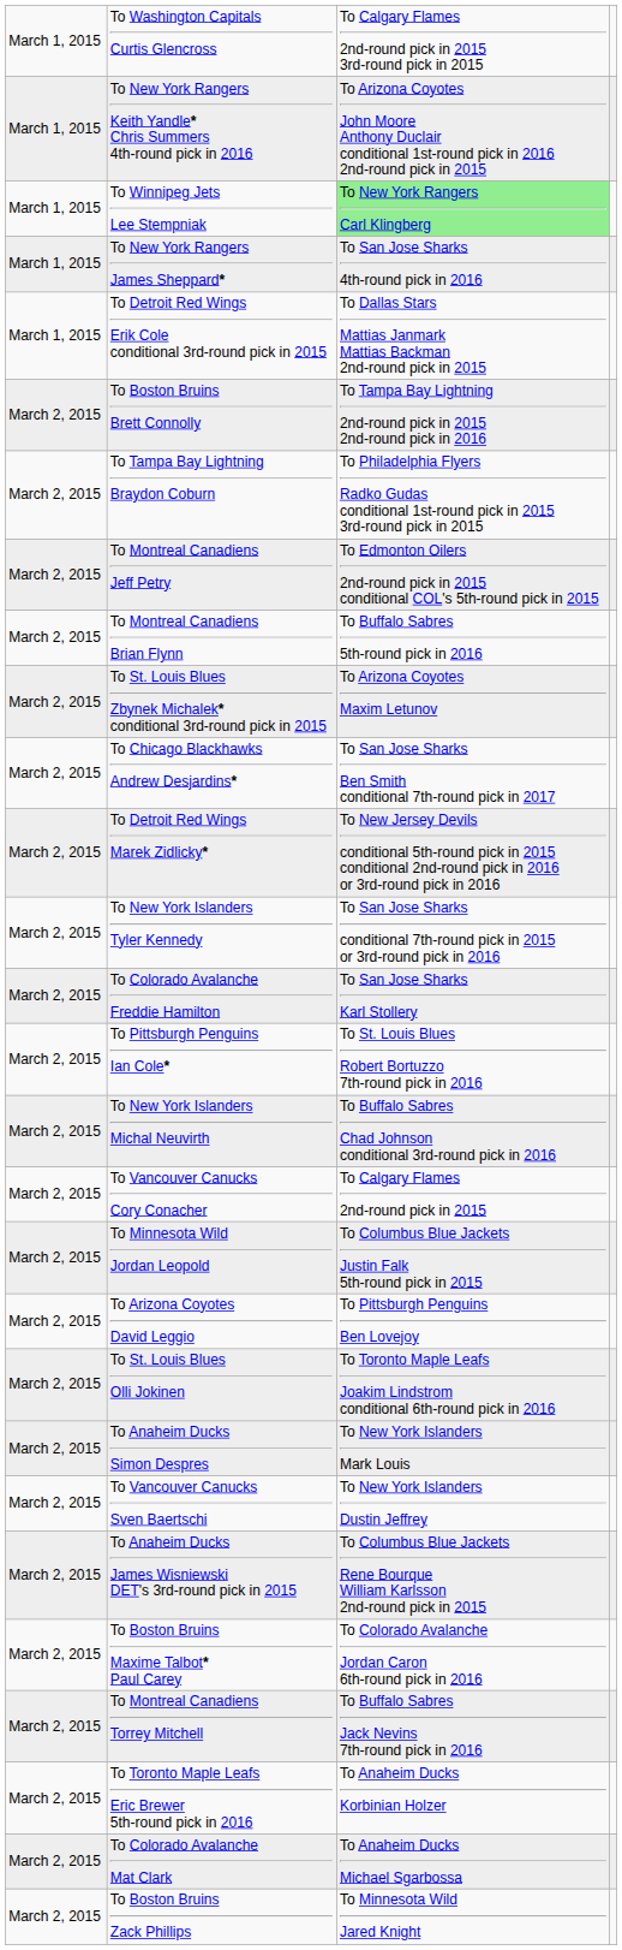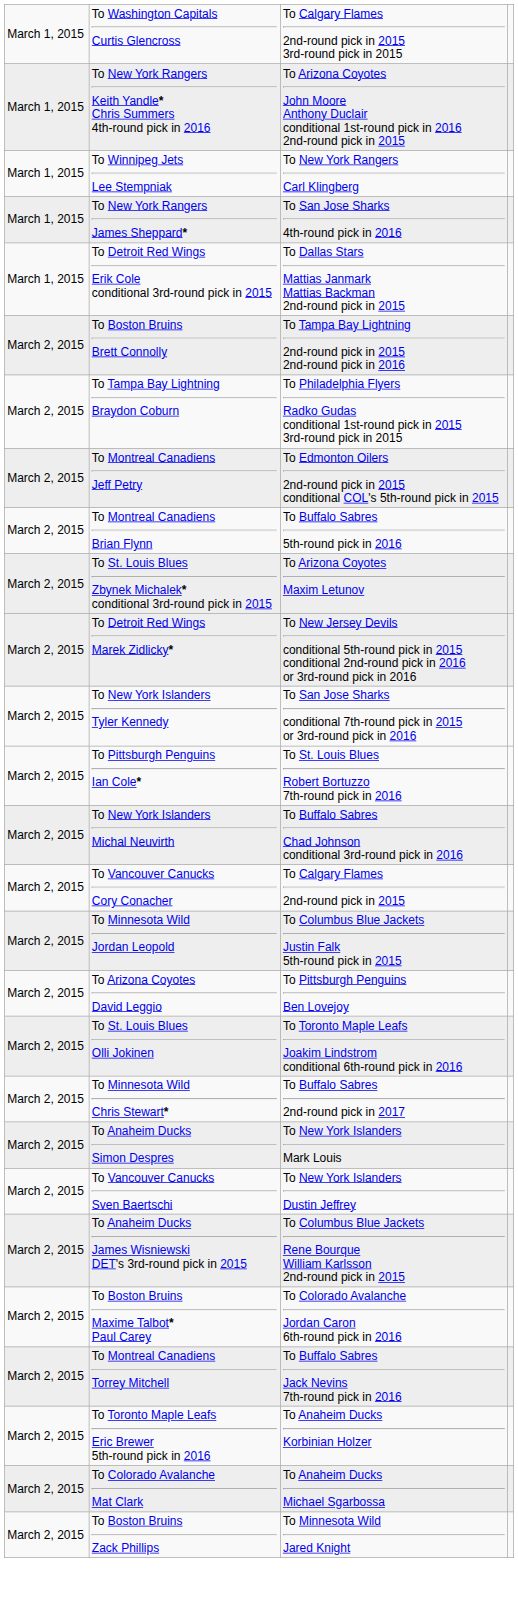 <table class="wikitable" style="border:1px solid #999999; width:680px;">
 <tr>
 <td>March 1, 2015</td>
 <td valign="top">To <a href='#'>Washington Capitals</a><hr><a href='#'>Curtis Glencross</a></td>
 <td valign="top">To <a href='#'>Calgary Flames</a><hr>2nd-round pick in <a href='#'>2015</a><br>3rd-round pick in 2015</td>
 <td></td>
 </tr>
 <tr bgcolor="eeeeee">
 <td>March 1, 2015</td>
 <td valign="top">To <a href='#'>New York Rangers</a><hr><a href='#'>Keith Yandle</a><span><strong>*</strong></span><br><a href='#'>Chris Summers</a><br>4th-round pick in <a href='#'>2016</a></td>
 <td valign="top">To <a href='#'>Arizona Coyotes</a><hr><a href='#'>John Moore</a><br><a href='#'>Anthony Duclair</a><br>conditional 1st-round pick in <a href='#'>2016</a><br>2nd-round pick in <a href='#'>2015</a></td>
 <td></td>
 </tr>
 <tr>
 <td>March 1, 2015</td>
 <td valign="top">To <a href='#'>Winnipeg Jets</a><hr><a href='#'>Lee Stempniak</a></td>
-<td valign="top" style="background: lightgreen;">To <a href='#'>New York Rangers</a><hr><a href='#'>Carl Klingberg</a></td>
+<td valign="top">To <a href='#'>New York Rangers</a><hr><a href='#'>Carl Klingberg</a></td>
 <td></td>
 </tr>
 <tr bgcolor="eeeeee">
 <td>March 1, 2015</td>
 <td valign="top">To <a href='#'>New York Rangers</a><hr><a href='#'>James Sheppard</a><span><strong>*</strong></span></td>
 <td valign="top">To <a href='#'>San Jose Sharks</a><hr>4th-round pick in <a href='#'>2016</a></td>
 <td></td>
 </tr>
 <tr>
 <td>March 1, 2015</td>
 <td valign="top">To <a href='#'>Detroit Red Wings</a><hr><a href='#'>Erik Cole</a><br>conditional 3rd-round pick in <a href='#'>2015</a></td>
 <td valign="top">To <a href='#'>Dallas Stars</a><hr><a href='#'>Mattias Janmark</a><br><a href='#'>Mattias Backman</a><br>2nd-round pick in <a href='#'>2015</a></td>
 <td></td>
 </tr>
 <tr bgcolor="eeeeee">
 <td>March 2, 2015</td>
 <td valign="top">To <a href='#'>Boston Bruins</a><hr><a href='#'>Brett Connolly</a></td>
 <td valign="top">To <a href='#'>Tampa Bay Lightning</a><hr>2nd-round pick in <a href='#'>2015</a><br>2nd-round pick in <a href='#'>2016</a></td>
 <td></td>
 </tr>
 <tr>
 <td>March 2, 2015</td>
 <td valign="top">To <a href='#'>Tampa Bay Lightning</a><hr><a href='#'>Braydon Coburn</a></td>
 <td valign="top">To <a href='#'>Philadelphia Flyers</a><hr><a href='#'>Radko Gudas</a><br>conditional 1st-round pick in <a href='#'>2015</a><br>3rd-round pick in 2015</td>
 <td></td>
 </tr>
 <tr bgcolor="eeeeee">
 <td>March 2, 2015</td>
 <td valign="top">To <a href='#'>Montreal Canadiens</a><hr><a href='#'>Jeff Petry</a></td>
 <td valign="top">To <a href='#'>Edmonton Oilers</a><hr>2nd-round pick in <a href='#'>2015</a><br>conditional <a href='#'>COL</a>'s 5th-round pick in <a href='#'>2015</a></td>
 <td></td>
 </tr>
 <tr>
 <td>March 2, 2015</td>
 <td valign="top">To <a href='#'>Montreal Canadiens</a><hr><a href='#'>Brian Flynn</a></td>
 <td valign="top">To <a href='#'>Buffalo Sabres</a><hr>5th-round pick in <a href='#'>2016</a></td>
 <td></td>
 </tr>
 <tr bgcolor="eeeeee">
 <td>March 2, 2015</td>
 <td valign="top">To <a href='#'>St. Louis Blues</a><hr><a href='#'>Zbynek Michalek</a><span><strong>*</strong></span><br>conditional 3rd-round pick in <a href='#'>2015</a></td>
 <td valign="top">To <a href='#'>Arizona Coyotes</a><hr><a href='#'>Maxim Letunov</a></td>
 <td></td>
 </tr>
-<tr>
-<td>March 2, 2015</td>
-<td valign="top">To <a href='#'>Chicago Blackhawks</a><hr><a href='#'>Andrew Desjardins</a><span><strong>*</strong></span></td>
-<td valign="top">To <a href='#'>San Jose Sharks</a><hr><a href='#'>Ben Smith</a><br>conditional 7th-round pick in <a href='#'>2017</a></td>
-<td></td>
-</tr>
 <tr bgcolor="eeeeee">
 <td>March 2, 2015</td>
 <td valign="top">To <a href='#'>Detroit Red Wings</a><hr><a href='#'>Marek Zidlicky</a><span><strong>*</strong></span></td>
 <td valign="top">To <a href='#'>New Jersey Devils</a><hr>conditional 5th-round pick in <a href='#'>2015</a><br>conditional 2nd-round pick in <a href='#'>2016</a><br>or 3rd-round pick in 2016</td>
 <td></td>
 </tr>
 <tr>
 <td>March 2, 2015</td>
 <td valign="top">To <a href='#'>New York Islanders</a><hr><a href='#'>Tyler Kennedy</a></td>
 <td valign="top">To <a href='#'>San Jose Sharks</a><hr>conditional 7th-round pick in <a href='#'>2015</a><br>or 3rd-round pick in <a href='#'>2016</a></td>
-<td></td>
-</tr>
-<tr bgcolor="eeeeee">
-<td>March 2, 2015</td>
-<td valign="top">To <a href='#'>Colorado Avalanche</a><hr><a href='#'>Freddie Hamilton</a></td>
-<td valign="top">To <a href='#'>San Jose Sharks</a><hr><a href='#'>Karl Stollery</a></td>
 <td></td>
 </tr>
 <tr>
 <td>March 2, 2015</td>
 <td valign="top">To <a href='#'>Pittsburgh Penguins</a><hr><a href='#'>Ian Cole</a><span><strong>*</strong></span></td>
 <td valign="top">To <a href='#'>St. Louis Blues</a><hr><a href='#'>Robert Bortuzzo</a><br>7th-round pick in <a href='#'>2016</a></td>
 <td></td>
 </tr>
 <tr bgcolor="eeeeee">
 <td>March 2, 2015</td>
 <td valign="top">To <a href='#'>New York Islanders</a><hr><a href='#'>Michal Neuvirth</a></td>
 <td valign="top">To <a href='#'>Buffalo Sabres</a><hr><a href='#'>Chad Johnson</a><br>conditional 3rd-round pick in <a href='#'>2016</a></td>
 <td></td>
 </tr>
 <tr>
 <td>March 2, 2015</td>
 <td valign="top">To <a href='#'>Vancouver Canucks</a><hr><a href='#'>Cory Conacher</a></td>
 <td valign="top">To <a href='#'>Calgary Flames</a><hr>2nd-round pick in <a href='#'>2015</a></td>
 <td></td>
 </tr>
 <tr bgcolor="eeeeee">
 <td>March 2, 2015</td>
 <td valign="top">To <a href='#'>Minnesota Wild</a><hr><a href='#'>Jordan Leopold</a></td>
 <td valign="top">To <a href='#'>Columbus Blue Jackets</a><hr><a href='#'>Justin Falk</a><br>5th-round pick in <a href='#'>2015</a></td>
 <td></td>
 </tr>
 <tr>
 <td>March 2, 2015</td>
 <td valign="top">To <a href='#'>Arizona Coyotes</a><hr><a href='#'>David Leggio</a></td>
 <td valign="top">To <a href='#'>Pittsburgh Penguins</a><hr><a href='#'>Ben Lovejoy</a></td>
 <td></td>
 </tr>
 <tr bgcolor="eeeeee">
 <td>March 2, 2015</td>
 <td valign="top">To <a href='#'>St. Louis Blues</a><hr><a href='#'>Olli Jokinen</a></td>
 <td valign="top">To <a href='#'>Toronto Maple Leafs</a><hr><a href='#'>Joakim Lindstrom</a><br>conditional 6th-round pick in <a href='#'>2016</a></td>
+<td></td>
+</tr>
+<tr>
+<td>March 2, 2015</td>
+<td valign="top">To <a href='#'>Minnesota Wild</a><hr><a href='#'>Chris Stewart</a><span><strong>*</strong></span></td>
+<td valign="top">To <a href='#'>Buffalo Sabres</a><hr>2nd-round pick in <a href='#'>2017</a></td>
 <td></td>
 </tr>
 <tr bgcolor="eeeeee">
 <td>March 2, 2015</td>
 <td valign="top">To <a href='#'>Anaheim Ducks</a><hr><a href='#'>Simon Despres</a></td>
 <td valign="top">To <a href='#'>New York Islanders</a><hr>Mark Louis</td>
 <td></td>
 </tr>
 <tr>
 <td>March 2, 2015</td>
 <td valign="top">To <a href='#'>Vancouver Canucks</a><hr><a href='#'>Sven Baertschi</a></td>
 <td valign="top">To <a href='#'>New York Islanders</a><hr><a href='#'>Dustin Jeffrey</a></td>
 <td></td>
 </tr>
 <tr bgcolor="eeeeee">
 <td>March 2, 2015</td>
 <td valign="top">To <a href='#'>Anaheim Ducks</a><hr><a href='#'>James Wisniewski</a><br><a href='#'>DET</a>'s 3rd-round pick in <a href='#'>2015</a></td>
 <td valign="top">To <a href='#'>Columbus Blue Jackets</a><hr><a href='#'>Rene Bourque</a><br><a href='#'>William Karlsson</a><br>2nd-round pick in <a href='#'>2015</a></td>
 <td></td>
 </tr>
 <tr>
 <td>March 2, 2015</td>
 <td valign="top">To <a href='#'>Boston Bruins</a><hr><a href='#'>Maxime Talbot</a><span><strong>*</strong></span><br><a href='#'>Paul Carey</a></td>
 <td valign="top">To <a href='#'>Colorado Avalanche</a><hr><a href='#'>Jordan Caron</a><br>6th-round pick in <a href='#'>2016</a></td>
 <td></td>
 </tr>
 <tr bgcolor="eeeeee">
 <td>March 2, 2015</td>
 <td valign="top">To <a href='#'>Montreal Canadiens</a><hr><a href='#'>Torrey Mitchell</a></td>
 <td valign="top">To <a href='#'>Buffalo Sabres</a><hr><a href='#'>Jack Nevins</a><br>7th-round pick in <a href='#'>2016</a></td>
 <td></td>
 </tr>
 <tr>
 <td>March 2, 2015</td>
 <td valign="top">To <a href='#'>Toronto Maple Leafs</a><hr><a href='#'>Eric Brewer</a><br>5th-round pick in <a href='#'>2016</a></td>
 <td valign="top">To <a href='#'>Anaheim Ducks</a><hr><a href='#'>Korbinian Holzer</a></td>
 <td></td>
 </tr>
 <tr bgcolor="eeeeee">
 <td>March 2, 2015</td>
 <td valign="top">To <a href='#'>Colorado Avalanche</a><hr><a href='#'>Mat Clark</a></td>
 <td valign="top">To <a href='#'>Anaheim Ducks</a><hr><a href='#'>Michael Sgarbossa</a></td>
 <td></td>
 </tr>
 <tr>
 <td>March 2, 2015</td>
 <td valign="top">To <a href='#'>Boston Bruins</a><hr><a href='#'>Zack Phillips</a></td>
 <td valign="top">To <a href='#'>Minnesota Wild</a><hr><a href='#'>Jared Knight</a></td>
 <td></td>
 </tr>
 </table>
